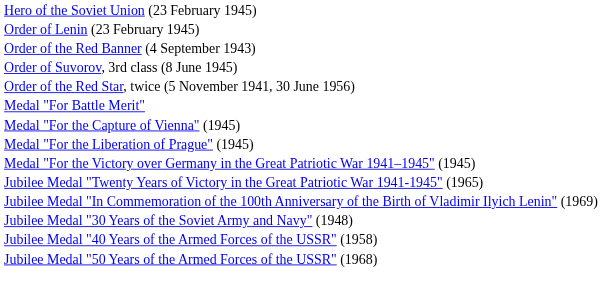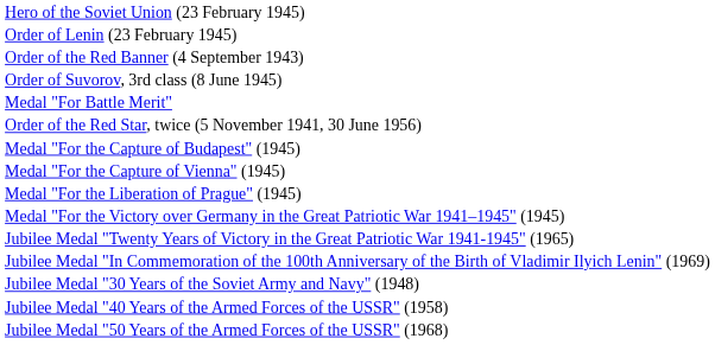 <table>
 <tr>
 <td></td>
 <td><a href='#'>Hero of the Soviet Union</a> (23 February 1945)</td>
 </tr>
 <tr>
 <td></td>
 <td><a href='#'>Order of Lenin</a> (23 February 1945)</td>
 </tr>
 <tr>
 <td></td>
 <td><a href='#'>Order of the Red Banner</a> (4 September 1943)</td>
 </tr>
 <tr>
 <td></td>
 <td><a href='#'>Order of Suvorov</a>, 3rd class (8 June 1945)</td>
 </tr>
 <tr>
 <td></td>
+<td><a href='#'>Medal "For Battle Merit"</a></td>
+</tr>
+<tr>
+<td></td>
 <td><a href='#'>Order of the Red Star</a>, twice (5 November 1941, 30 June 1956)</td>
 </tr>
 <tr>
 <td></td>
-<td><a href='#'>Medal "For Battle Merit"</a></td>
+<td><a href='#'>Medal "For the Capture of Budapest"</a> (1945)</td>
 </tr>
 <tr>
 <td></td>
 <td><a href='#'>Medal "For the Capture of Vienna"</a> (1945)</td>
 </tr>
 <tr>
 <td></td>
 <td><a href='#'>Medal "For the Liberation of Prague"</a> (1945)</td>
 </tr>
 <tr>
 <td></td>
 <td><a href='#'>Medal "For the Victory over Germany in the Great Patriotic War 1941–1945"</a> (1945)</td>
 </tr>
 <tr>
 <td></td>
 <td><a href='#'>Jubilee Medal "Twenty Years of Victory in the Great Patriotic War 1941-1945"</a> (1965)</td>
 </tr>
 <tr>
 <td></td>
 <td><a href='#'>Jubilee Medal "In Commemoration of the 100th Anniversary of the Birth of Vladimir Ilyich Lenin"</a> (1969)</td>
 </tr>
 <tr>
 <td></td>
 <td><a href='#'>Jubilee Medal "30 Years of the Soviet Army and Navy"</a> (1948)</td>
 </tr>
 <tr>
 <td></td>
 <td><a href='#'>Jubilee Medal "40 Years of the Armed Forces of the USSR"</a> (1958)</td>
 </tr>
 <tr>
 <td></td>
 <td><a href='#'>Jubilee Medal "50 Years of the Armed Forces of the USSR"</a> (1968)</td>
 </tr>
 <tr>
 </tr>
 </table>
